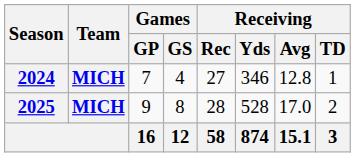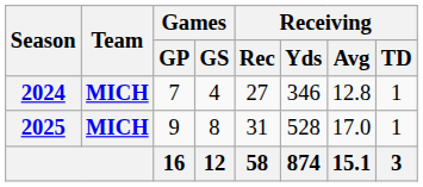 <table class="wikitable" style="text-align:center;">
 <tr>
 <th rowspan="2">Season</th>
 <th rowspan="2">Team</th>
 <th colspan="2">Games</th>
 <th colspan="4 ">Receiving</th>
 </tr>
 <tr>
 <th>GP</th>
 <th>GS</th>
 <th>Rec</th>
 <th>Yds</th>
 <th>Avg</th>
 <th>TD</th>
 </tr>
 <tr>
 <th><a href='#'>2024</a></th>
 <th><a href='#'>MICH</a></th>
 <td>7</td>
 <td>4</td>
 <td>27</td>
 <td>346</td>
 <td>12.8</td>
 <td>1</td>
 </tr>
 <tr>
 <th><a href='#'>2025</a></th>
 <th><a href='#'>MICH</a></th>
 <td>9</td>
 <td>8</td>
-<td>28</td>
+<td>31</td>
 <td>528</td>
 <td>17.0</td>
-<td>2</td>
+<td>1</td>
 </tr>
 <tr>
 <th colspan="2"></th>
 <th>16</th>
 <th>12</th>
 <th>58</th>
 <th>874</th>
 <th>15.1</th>
 <th>3</th>
 </tr>
 </table>
